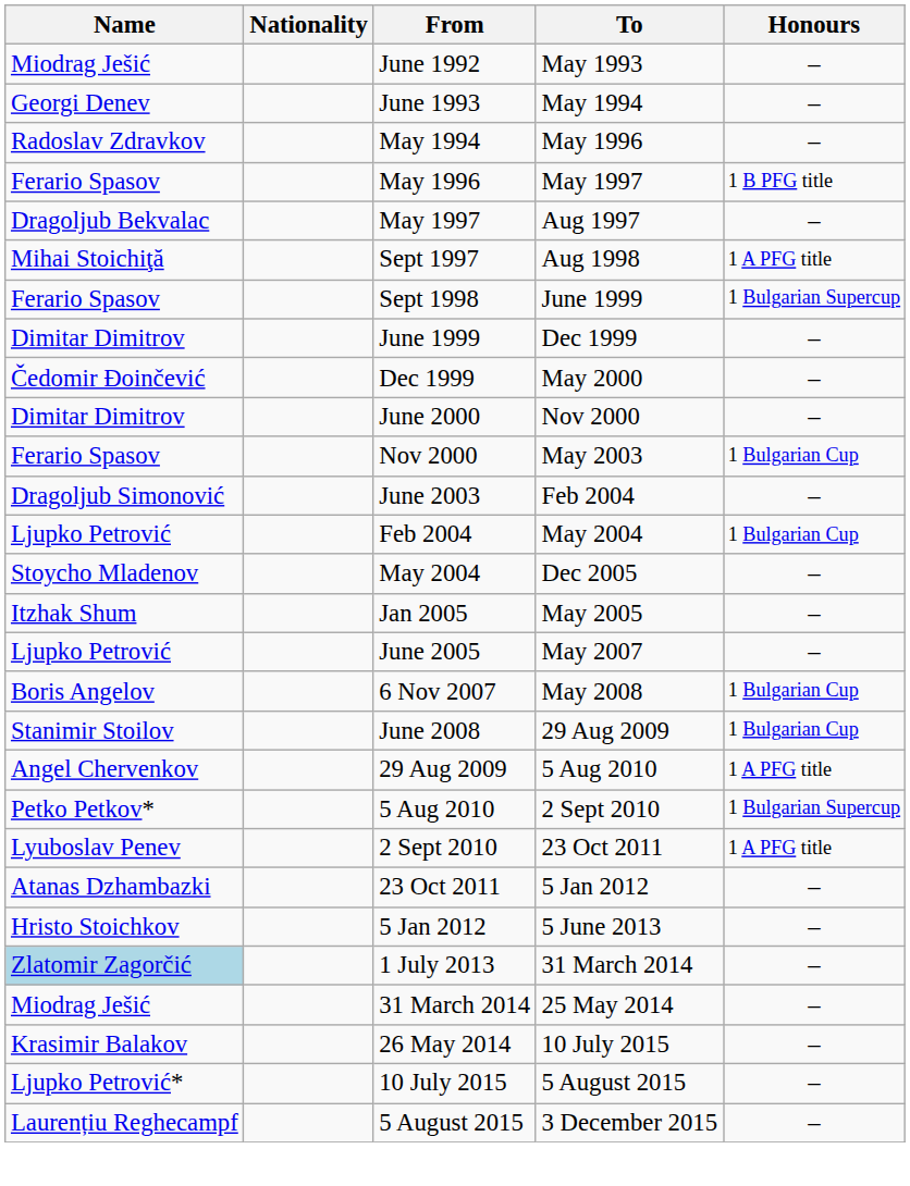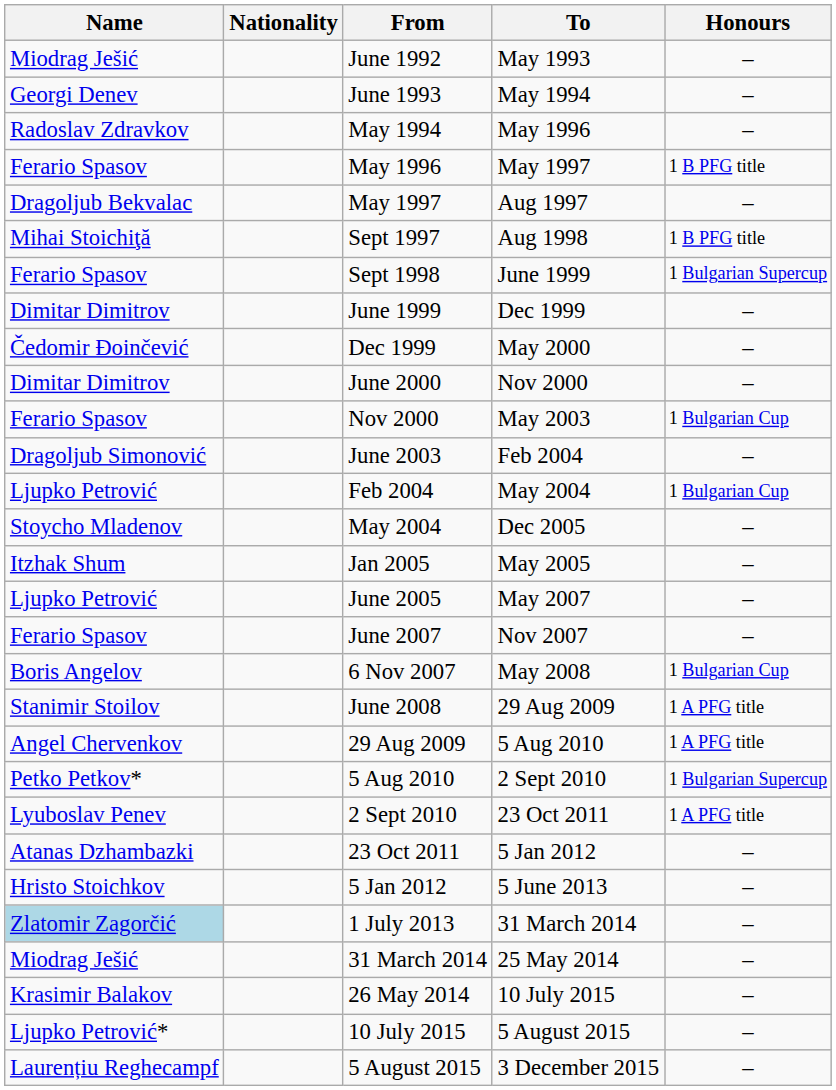 <table class="wikitable" style="text-align: center">
 <tr>
 <th rowspan="1">Name</th>
 <th rowspan="1">Nationality</th>
 <th rowspan="1">From</th>
 <th rowspan="1">To</th>
 <th rowspan="1">Honours</th>
 </tr>
 <tr>
 <td align=left><a href='#'>Miodrag Ješić</a></td>
 <td></td>
 <td align=left>June 1992</td>
 <td align=left>May 1993</td>
 <td>–</td>
 </tr>
 <tr>
 <td align=left><a href='#'>Georgi Denev</a></td>
 <td></td>
 <td align=left>June 1993</td>
 <td align=left>May 1994</td>
 <td>–</td>
 </tr>
 <tr>
 <td align=left><a href='#'>Radoslav Zdravkov</a></td>
 <td></td>
 <td align=left>May 1994</td>
 <td align=left>May 1996</td>
 <td>–</td>
 </tr>
 <tr>
 <td align=left><a href='#'>Ferario Spasov</a></td>
 <td></td>
 <td align=left>May 1996</td>
 <td align=left>May 1997</td>
 <td align=left style="font-size: 80%">1 <a href='#'>B PFG</a> title</td>
 </tr>
 <tr>
 <td align=left><a href='#'>Dragoljub Bekvalac</a></td>
 <td></td>
 <td align=left>May 1997</td>
 <td align=left>Aug 1997</td>
 <td>–</td>
 </tr>
 <tr>
 <td align=left><a href='#'>Mihai Stoichiţă</a></td>
 <td></td>
 <td align=left>Sept 1997</td>
 <td align=left>Aug 1998</td>
-<td align=left style="font-size: 80%">1 <a href='#'>A PFG</a> title</td>
+<td align=left style="font-size: 80%">1 <a href='#'>B PFG</a> title</td>
 </tr>
 <tr>
 <td align=left><a href='#'>Ferario Spasov</a></td>
 <td></td>
 <td align=left>Sept 1998</td>
 <td align=left>June 1999</td>
 <td align=left style="font-size: 80%">1 <a href='#'>Bulgarian Supercup</a></td>
 </tr>
 <tr>
 <td align=left><a href='#'>Dimitar Dimitrov</a></td>
 <td></td>
 <td align=left>June 1999</td>
 <td align=left>Dec 1999</td>
 <td>–</td>
 </tr>
 <tr>
 <td align=left><a href='#'>Čedomir Đoinčević</a></td>
 <td></td>
 <td align=left>Dec 1999</td>
 <td align=left>May 2000</td>
 <td>–</td>
 </tr>
 <tr>
 <td align=left><a href='#'>Dimitar Dimitrov</a></td>
 <td></td>
 <td align=left>June 2000</td>
 <td align=left>Nov 2000</td>
 <td>–</td>
 </tr>
 <tr>
 <td align=left><a href='#'>Ferario Spasov</a></td>
 <td></td>
 <td align=left>Nov 2000</td>
 <td align=left>May 2003</td>
 <td align=left style="font-size: 80%">1 <a href='#'>Bulgarian Cup</a></td>
 </tr>
 <tr>
 <td align=left><a href='#'>Dragoljub Simonović</a></td>
 <td></td>
 <td align=left>June 2003</td>
 <td align=left>Feb 2004</td>
 <td>–</td>
 </tr>
 <tr>
 <td align=left><a href='#'>Ljupko Petrović</a></td>
 <td></td>
 <td align=left>Feb 2004</td>
 <td align=left>May 2004</td>
 <td align=left style="font-size: 80%">1 <a href='#'>Bulgarian Cup</a></td>
 </tr>
 <tr>
 <td align=left><a href='#'>Stoycho Mladenov</a></td>
 <td></td>
 <td align=left>May 2004</td>
 <td align=left>Dec 2005</td>
 <td>–</td>
 </tr>
 <tr>
 <td align=left><a href='#'>Itzhak Shum</a></td>
 <td></td>
 <td align=left>Jan 2005</td>
 <td align=left>May 2005</td>
 <td>–</td>
 </tr>
 <tr>
 <td align=left><a href='#'>Ljupko Petrović</a></td>
 <td></td>
 <td align=left>June 2005</td>
 <td align=left>May 2007</td>
 <td>–</td>
 </tr>
 <tr>
+<td align=left><a href='#'>Ferario Spasov</a></td>
+<td></td>
+<td align=left>June 2007</td>
+<td align=left>Nov 2007</td>
+<td>–</td>
+</tr>
+<tr>
 <td align=left><a href='#'>Boris Angelov</a></td>
 <td></td>
 <td align=left>6 Nov 2007</td>
 <td align=left>May 2008</td>
 <td align=left style="font-size: 80%">1 <a href='#'>Bulgarian Cup</a></td>
 </tr>
 <tr>
 <td align=left><a href='#'>Stanimir Stoilov</a></td>
 <td></td>
 <td align=left>June 2008</td>
 <td align=left>29 Aug 2009</td>
-<td align=left style="font-size: 80%">1 <a href='#'>Bulgarian Cup</a></td>
+<td align=left style="font-size: 80%">1 <a href='#'>A PFG</a> title</td>
 </tr>
 <tr>
 <td align=left><a href='#'>Angel Chervenkov</a></td>
 <td></td>
 <td align=left>29 Aug 2009</td>
 <td align=left>5 Aug 2010</td>
 <td align=left style="font-size: 80%">1 <a href='#'>A PFG</a> title</td>
 </tr>
 <tr>
 <td align=left><a href='#'>Petko Petkov</a>*</td>
 <td></td>
 <td align=left>5 Aug 2010</td>
 <td align=left>2 Sept 2010</td>
 <td align=left style="font-size: 80%">1 <a href='#'>Bulgarian Supercup</a></td>
 </tr>
 <tr>
 <td align=left><a href='#'>Lyuboslav Penev</a></td>
 <td></td>
 <td align=left>2 Sept 2010</td>
 <td align=left>23 Oct 2011</td>
 <td align=left style="font-size: 80%">1 <a href='#'>A PFG</a> title</td>
 </tr>
 <tr>
 <td align=left><a href='#'>Atanas Dzhambazki</a></td>
 <td></td>
 <td align=left>23 Oct 2011</td>
 <td align=left>5 Jan 2012</td>
 <td>–</td>
 </tr>
 <tr>
 <td align=left><a href='#'>Hristo Stoichkov</a></td>
 <td></td>
 <td align=left>5 Jan 2012</td>
 <td align=left>5 June 2013</td>
 <td>–</td>
 </tr>
 <tr>
 <td align=left style="background: lightblue;"><a href='#'>Zlatomir Zagorčić</a></td>
 <td></td>
 <td align=left>1 July 2013</td>
 <td align=left>31 March 2014</td>
 <td>–</td>
 </tr>
 <tr>
 <td align=left><a href='#'>Miodrag Ješić</a></td>
 <td></td>
 <td align=left>31 March 2014</td>
 <td align=left>25 May 2014</td>
 <td>–</td>
 </tr>
 <tr>
 <td align=left><a href='#'>Krasimir Balakov</a></td>
 <td></td>
 <td align=left>26 May 2014</td>
 <td align=left>10 July 2015</td>
 <td>–</td>
 </tr>
 <tr>
 <td align=left><a href='#'>Ljupko Petrović</a>*</td>
 <td></td>
 <td align=left>10 July 2015</td>
 <td align=left>5 August 2015</td>
 <td>–</td>
 </tr>
 <tr>
 <td align=left><a href='#'>Laurențiu Reghecampf</a></td>
 <td></td>
 <td align=left>5 August 2015</td>
 <td align=left>3 December 2015</td>
 <td>–</td>
 </tr>
 </table>
